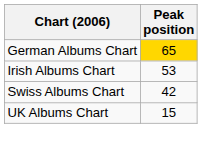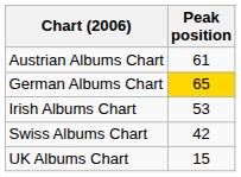 <table class="wikitable sortable">
 <tr>
 <th align="left">Chart (2006)</th>
 <th align="left">Peak<br>position</th>
+</tr>
+<tr>
+<td align="left">Austrian Albums Chart</td>
+<td style="text-align:center;">61</td>
 </tr>
 <tr>
 <td align="left">German Albums Chart</td>
 <td style="background: gold; text-align:center;">65</td>
 </tr>
 <tr>
 <td align="left">Irish Albums Chart</td>
 <td style="text-align:center;">53</td>
 </tr>
 <tr>
 <td align="left">Swiss Albums Chart</td>
 <td style="text-align:center;">42</td>
 </tr>
 <tr>
 <td align="left">UK Albums Chart</td>
 <td style="text-align:center;">15</td>
 </tr>
 </table>
